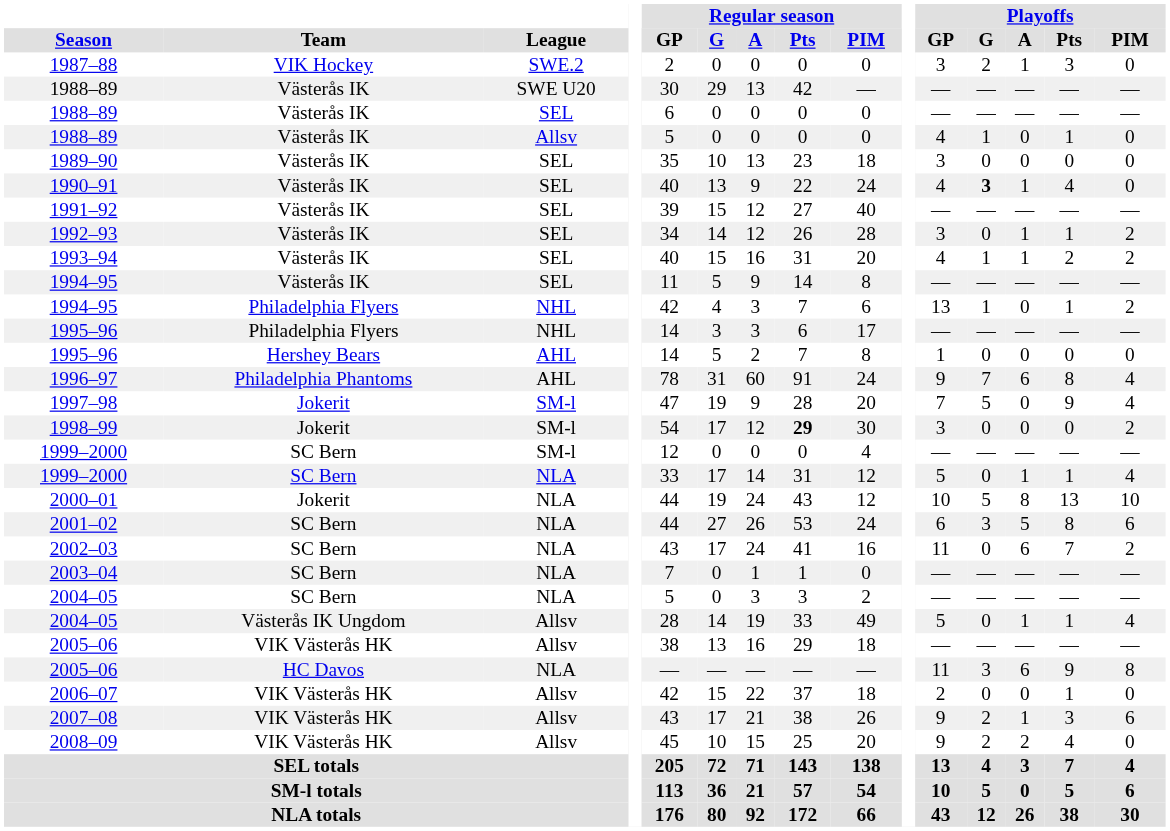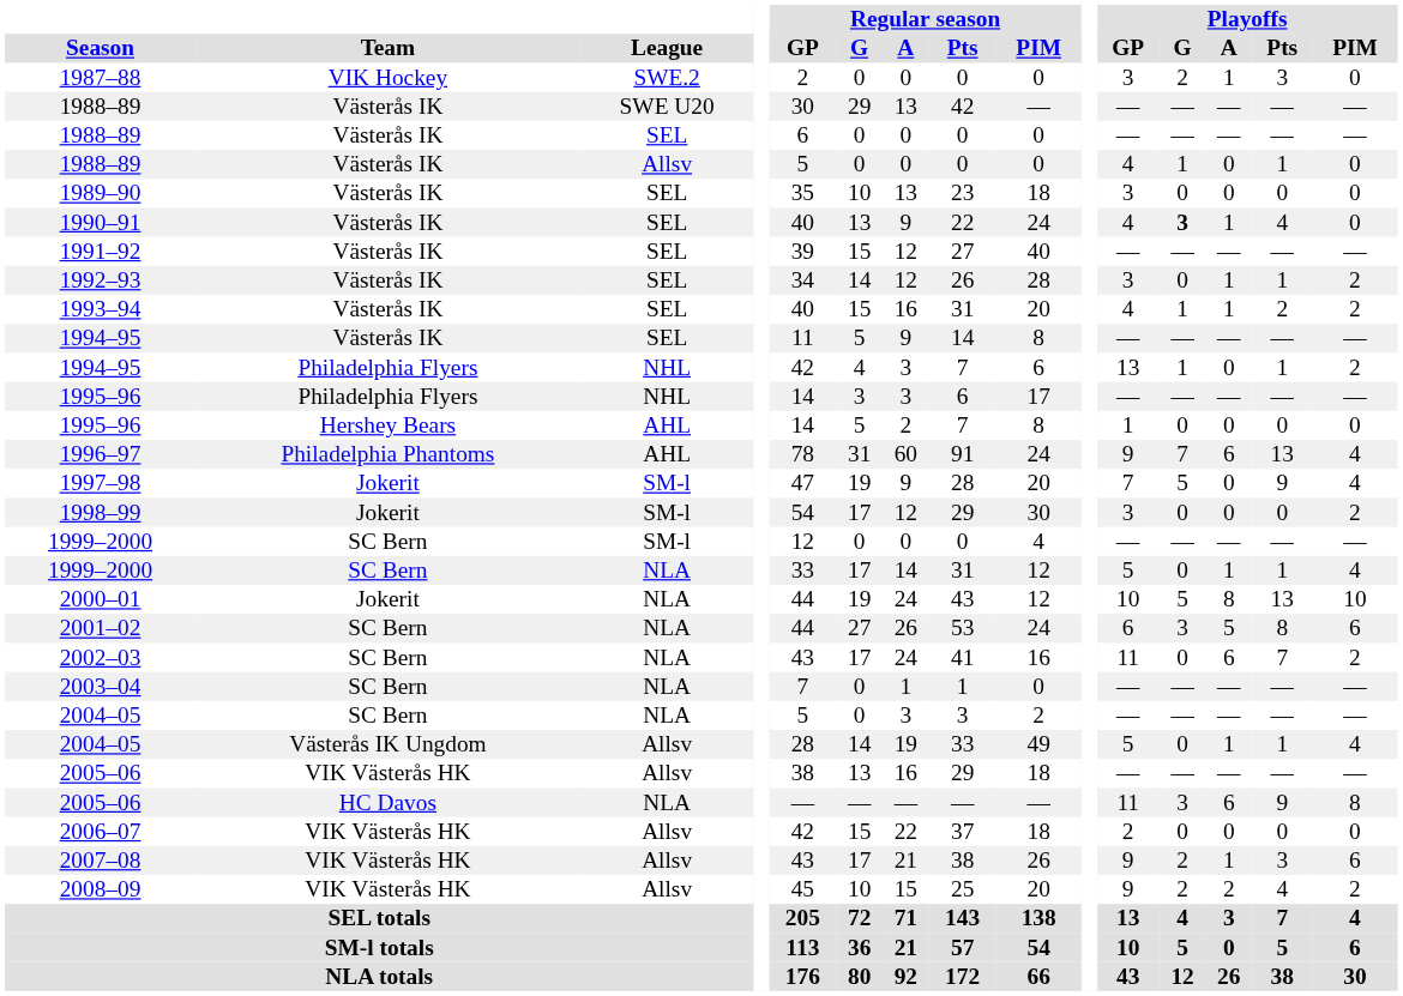 <table border="0" cellpadding="1" cellspacing="0" style="text-align:center; width:60em">
 <tr bgcolor="#e0e0e0">
 <th colspan="3" bgcolor="#ffffff"> </th>
 <th rowspan="99" bgcolor="#ffffff"> </th>
 <th colspan="5"><a href='#'>Regular season</a></th>
 <th rowspan="99" bgcolor="#ffffff"> </th>
 <th colspan="5"><a href='#'>Playoffs</a></th>
 </tr>
 <tr bgcolor="#e0e0e0">
 <th><a href='#'>Season</a></th>
 <th>Team</th>
 <th>League</th>
 <th>GP</th>
 <th><a href='#'>G</a></th>
 <th><a href='#'>A</a></th>
 <th><a href='#'>Pts</a></th>
 <th><a href='#'>PIM</a></th>
 <th>GP</th>
 <th>G</th>
 <th>A</th>
 <th>Pts</th>
 <th>PIM</th>
 </tr>
 <tr>
 <td><a href='#'>1987–88</a></td>
 <td><a href='#'>VIK Hockey</a></td>
 <td><a href='#'>SWE.2</a></td>
 <td>2</td>
 <td>0</td>
 <td>0</td>
 <td>0</td>
 <td>0</td>
 <td>3</td>
 <td>2</td>
 <td>1</td>
 <td>3</td>
 <td>0</td>
 </tr>
 <tr bgcolor="#f0f0f0">
 <td>1988–89</td>
 <td>Västerås IK</td>
 <td>SWE U20</td>
 <td>30</td>
 <td>29</td>
 <td>13</td>
 <td>42</td>
 <td>—</td>
 <td>—</td>
 <td>—</td>
 <td>—</td>
 <td>—</td>
 <td>—</td>
 </tr>
 <tr>
 <td><a href='#'>1988–89</a></td>
 <td>Västerås IK</td>
 <td><a href='#'>SEL</a></td>
 <td>6</td>
 <td>0</td>
 <td>0</td>
 <td>0</td>
 <td>0</td>
 <td>—</td>
 <td>—</td>
 <td>—</td>
 <td>—</td>
 <td>—</td>
 </tr>
 <tr bgcolor="#f0f0f0">
 <td><a href='#'>1988–89</a></td>
 <td>Västerås IK</td>
 <td><a href='#'>Allsv</a></td>
 <td>5</td>
 <td>0</td>
 <td>0</td>
 <td>0</td>
 <td>0</td>
 <td>4</td>
 <td>1</td>
 <td>0</td>
 <td>1</td>
 <td>0</td>
 </tr>
 <tr>
 <td><a href='#'>1989–90</a></td>
 <td>Västerås IK</td>
 <td>SEL</td>
 <td>35</td>
 <td>10</td>
 <td>13</td>
 <td>23</td>
 <td>18</td>
 <td>3</td>
 <td>0</td>
 <td>0</td>
 <td>0</td>
 <td>0</td>
 </tr>
 <tr bgcolor="#f0f0f0">
 <td><a href='#'>1990–91</a></td>
 <td>Västerås IK</td>
 <td>SEL</td>
 <td>40</td>
 <td>13</td>
 <td>9</td>
 <td>22</td>
 <td>24</td>
 <td>4</td>
 <td><strong>3</strong></td>
 <td>1</td>
 <td>4</td>
 <td>0</td>
 </tr>
 <tr>
 <td><a href='#'>1991–92</a></td>
 <td>Västerås IK</td>
 <td>SEL</td>
 <td>39</td>
 <td>15</td>
 <td>12</td>
 <td>27</td>
 <td>40</td>
 <td>—</td>
 <td>—</td>
 <td>—</td>
 <td>—</td>
 <td>—</td>
 </tr>
 <tr bgcolor="#f0f0f0">
 <td><a href='#'>1992–93</a></td>
 <td>Västerås IK</td>
 <td>SEL</td>
 <td>34</td>
 <td>14</td>
 <td>12</td>
 <td>26</td>
 <td>28</td>
 <td>3</td>
 <td>0</td>
 <td>1</td>
 <td>1</td>
 <td>2</td>
 </tr>
 <tr>
 <td><a href='#'>1993–94</a></td>
 <td>Västerås IK</td>
 <td>SEL</td>
 <td>40</td>
 <td>15</td>
 <td>16</td>
 <td>31</td>
 <td>20</td>
 <td>4</td>
 <td>1</td>
 <td>1</td>
 <td>2</td>
 <td>2</td>
 </tr>
 <tr bgcolor="#f0f0f0">
 <td><a href='#'>1994–95</a></td>
 <td>Västerås IK</td>
 <td>SEL</td>
 <td>11</td>
 <td>5</td>
 <td>9</td>
 <td>14</td>
 <td>8</td>
 <td>—</td>
 <td>—</td>
 <td>—</td>
 <td>—</td>
 <td>—</td>
 </tr>
 <tr>
 <td><a href='#'>1994–95</a></td>
 <td><a href='#'>Philadelphia Flyers</a></td>
 <td><a href='#'>NHL</a></td>
 <td>42</td>
 <td>4</td>
 <td>3</td>
 <td>7</td>
 <td>6</td>
 <td>13</td>
 <td>1</td>
 <td>0</td>
 <td>1</td>
 <td>2</td>
 </tr>
 <tr bgcolor="#f0f0f0">
 <td><a href='#'>1995–96</a></td>
 <td>Philadelphia Flyers</td>
 <td>NHL</td>
 <td>14</td>
 <td>3</td>
 <td>3</td>
 <td>6</td>
 <td>17</td>
 <td>—</td>
 <td>—</td>
 <td>—</td>
 <td>—</td>
 <td>—</td>
 </tr>
 <tr>
 <td><a href='#'>1995–96</a></td>
 <td><a href='#'>Hershey Bears</a></td>
 <td><a href='#'>AHL</a></td>
 <td>14</td>
 <td>5</td>
 <td>2</td>
 <td>7</td>
 <td>8</td>
 <td>1</td>
 <td>0</td>
 <td>0</td>
 <td>0</td>
 <td>0</td>
 </tr>
 <tr bgcolor="#f0f0f0">
 <td><a href='#'>1996–97</a></td>
 <td><a href='#'>Philadelphia Phantoms</a></td>
 <td>AHL</td>
 <td>78</td>
 <td>31</td>
 <td>60</td>
 <td>91</td>
 <td>24</td>
 <td>9</td>
 <td>7</td>
 <td>6</td>
-<td>8</td>
+<td>13</td>
 <td>4</td>
 </tr>
 <tr>
 <td><a href='#'>1997–98</a></td>
 <td><a href='#'>Jokerit</a></td>
 <td><a href='#'>SM-l</a></td>
 <td>47</td>
 <td>19</td>
 <td>9</td>
 <td>28</td>
 <td>20</td>
 <td>7</td>
 <td>5</td>
 <td>0</td>
 <td>9</td>
 <td>4</td>
 </tr>
 <tr bgcolor="#f0f0f0">
 <td><a href='#'>1998–99</a></td>
 <td>Jokerit</td>
 <td>SM-l</td>
 <td>54</td>
 <td>17</td>
 <td>12</td>
-<td><strong>29</strong></td>
+<td>29</td>
 <td>30</td>
 <td>3</td>
 <td>0</td>
 <td>0</td>
 <td>0</td>
 <td>2</td>
 </tr>
 <tr>
 <td><a href='#'>1999–2000</a></td>
 <td>SC Bern</td>
 <td>SM-l</td>
 <td>12</td>
 <td>0</td>
 <td>0</td>
 <td>0</td>
 <td>4</td>
 <td>—</td>
 <td>—</td>
 <td>—</td>
 <td>—</td>
 <td>—</td>
 </tr>
 <tr bgcolor="#f0f0f0">
 <td><a href='#'>1999–2000</a></td>
 <td><a href='#'>SC Bern</a></td>
 <td><a href='#'>NLA</a></td>
 <td>33</td>
 <td>17</td>
 <td>14</td>
 <td>31</td>
 <td>12</td>
 <td>5</td>
 <td>0</td>
 <td>1</td>
 <td>1</td>
 <td>4</td>
 </tr>
 <tr>
 <td><a href='#'>2000–01</a></td>
 <td>Jokerit</td>
 <td>NLA</td>
 <td>44</td>
 <td>19</td>
 <td>24</td>
 <td>43</td>
 <td>12</td>
 <td>10</td>
 <td>5</td>
 <td>8</td>
 <td>13</td>
 <td>10</td>
 </tr>
 <tr bgcolor="#f0f0f0">
 <td><a href='#'>2001–02</a></td>
 <td>SC Bern</td>
 <td>NLA</td>
 <td>44</td>
 <td>27</td>
 <td>26</td>
 <td>53</td>
 <td>24</td>
 <td>6</td>
 <td>3</td>
 <td>5</td>
 <td>8</td>
 <td>6</td>
 </tr>
 <tr>
 <td><a href='#'>2002–03</a></td>
 <td>SC Bern</td>
 <td>NLA</td>
 <td>43</td>
 <td>17</td>
 <td>24</td>
 <td>41</td>
 <td>16</td>
 <td>11</td>
 <td>0</td>
 <td>6</td>
 <td>7</td>
 <td>2</td>
 </tr>
 <tr bgcolor="#f0f0f0">
 <td><a href='#'>2003–04</a></td>
 <td>SC Bern</td>
 <td>NLA</td>
 <td>7</td>
 <td>0</td>
 <td>1</td>
 <td>1</td>
 <td>0</td>
 <td>—</td>
 <td>—</td>
 <td>—</td>
 <td>—</td>
 <td>—</td>
 </tr>
 <tr>
 <td><a href='#'>2004–05</a></td>
 <td>SC Bern</td>
 <td>NLA</td>
 <td>5</td>
 <td>0</td>
 <td>3</td>
 <td>3</td>
 <td>2</td>
 <td>—</td>
 <td>—</td>
 <td>—</td>
 <td>—</td>
 <td>—</td>
 </tr>
 <tr bgcolor="#f0f0f0">
 <td><a href='#'>2004–05</a></td>
 <td>Västerås IK Ungdom</td>
 <td>Allsv</td>
 <td>28</td>
 <td>14</td>
 <td>19</td>
 <td>33</td>
 <td>49</td>
 <td>5</td>
 <td>0</td>
 <td>1</td>
 <td>1</td>
 <td>4</td>
 </tr>
 <tr>
 <td><a href='#'>2005–06</a></td>
 <td>VIK Västerås HK</td>
 <td>Allsv</td>
 <td>38</td>
 <td>13</td>
 <td>16</td>
 <td>29</td>
 <td>18</td>
 <td>—</td>
 <td>—</td>
 <td>—</td>
 <td>—</td>
 <td>—</td>
 </tr>
 <tr bgcolor="#f0f0f0">
 <td><a href='#'>2005–06</a></td>
 <td><a href='#'>HC Davos</a></td>
 <td>NLA</td>
 <td>—</td>
 <td>—</td>
 <td>—</td>
 <td>—</td>
 <td>—</td>
 <td>11</td>
 <td>3</td>
 <td>6</td>
 <td>9</td>
 <td>8</td>
 </tr>
 <tr>
 <td><a href='#'>2006–07</a></td>
 <td>VIK Västerås HK</td>
 <td>Allsv</td>
 <td>42</td>
 <td>15</td>
 <td>22</td>
 <td>37</td>
 <td>18</td>
 <td>2</td>
 <td>0</td>
 <td>0</td>
-<td>1</td>
+<td>0</td>
 <td>0</td>
 </tr>
 <tr bgcolor="#f0f0f0">
 <td><a href='#'>2007–08</a></td>
 <td>VIK Västerås HK</td>
 <td>Allsv</td>
 <td>43</td>
 <td>17</td>
 <td>21</td>
 <td>38</td>
 <td>26</td>
 <td>9</td>
 <td>2</td>
 <td>1</td>
 <td>3</td>
 <td>6</td>
 </tr>
 <tr>
 <td><a href='#'>2008–09</a></td>
 <td>VIK Västerås HK</td>
 <td>Allsv</td>
 <td>45</td>
 <td>10</td>
 <td>15</td>
 <td>25</td>
 <td>20</td>
 <td>9</td>
 <td>2</td>
 <td>2</td>
 <td>4</td>
-<td>0</td>
+<td>2</td>
 </tr>
 <tr bgcolor="#e0e0e0">
 <th colspan="3">SEL totals</th>
 <th>205</th>
 <th>72</th>
 <th>71</th>
 <th>143</th>
 <th>138</th>
 <th>13</th>
 <th>4</th>
 <th>3</th>
 <th>7</th>
 <th>4</th>
 </tr>
 <tr bgcolor="#e0e0e0">
 <th colspan="3">SM-l totals</th>
 <th>113</th>
 <th>36</th>
 <th>21</th>
 <th>57</th>
 <th>54</th>
 <th>10</th>
 <th>5</th>
 <th>0</th>
 <th>5</th>
 <th>6</th>
 </tr>
 <tr bgcolor="#e0e0e0">
 <th colspan="3">NLA totals</th>
 <th>176</th>
 <th>80</th>
 <th>92</th>
 <th>172</th>
 <th>66</th>
 <th>43</th>
 <th>12</th>
 <th>26</th>
 <th>38</th>
 <th>30</th>
 </tr>
 </table>
